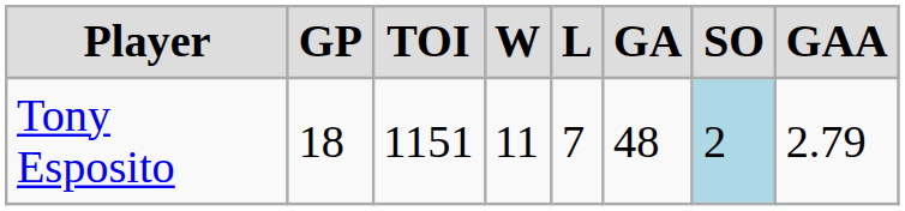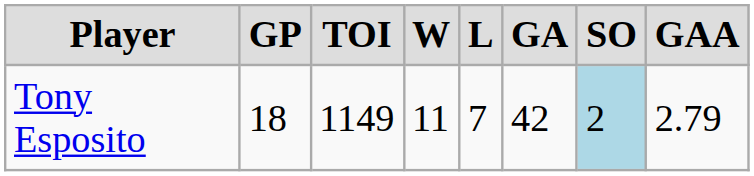 <table class="wikitable" width="50%">
 <tr align="center"  bgcolor="#dddddd">
 <td><strong>Player</strong></td>
 <td><strong>GP</strong></td>
 <td><strong>TOI</strong></td>
 <td><strong>W</strong></td>
 <td><strong>L</strong></td>
 <td><strong>GA</strong></td>
 <td><strong>SO</strong></td>
 <td><strong>GAA</strong></td>
 </tr>
 <tr>
 <td><a href='#'>Tony Esposito</a></td>
 <td>18</td>
-<td>1151</td>
+<td>1149</td>
 <td>11</td>
 <td>7</td>
-<td>48</td>
+<td>42</td>
 <td style="background: lightblue;">2</td>
 <td>2.79</td>
 </tr>
 </table>
